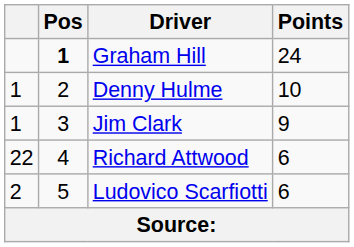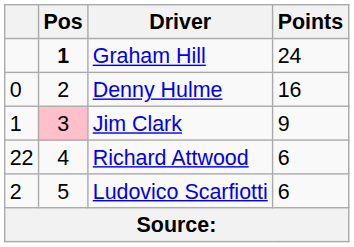 <table class="wikitable" style="font-size: 95%;">
 <tr>
 <th></th>
 <th>Pos</th>
 <th>Driver</th>
 <th>Points</th>
 </tr>
 <tr>
 <td align="left"></td>
 <td align="center"><strong>1</strong></td>
 <td> <a href='#'>Graham Hill</a></td>
 <td align="left">24</td>
 </tr>
 <tr>
-<td align="left"> 1</td>
+<td align="left"> 0</td>
 <td align="center">2</td>
 <td> <a href='#'>Denny Hulme</a></td>
-<td align="left">10</td>
+<td align="left">16</td>
 </tr>
 <tr>
 <td align="left"> 1</td>
-<td align="center">3</td>
+<td align="center" style="background: pink;">3</td>
 <td> <a href='#'>Jim Clark</a></td>
 <td align="left">9</td>
 </tr>
 <tr>
 <td align="left"> 22</td>
 <td align="center">4</td>
 <td> <a href='#'>Richard Attwood</a></td>
 <td align="left">6</td>
 </tr>
 <tr>
 <td align="left"> 2</td>
 <td align="center">5</td>
 <td> <a href='#'>Ludovico Scarfiotti</a></td>
 <td align="left">6</td>
 </tr>
 <tr>
 <th colspan=4>Source: </th>
 </tr>
 </table>
